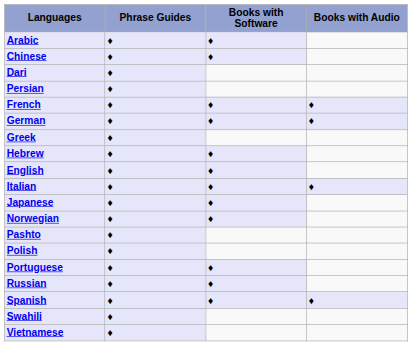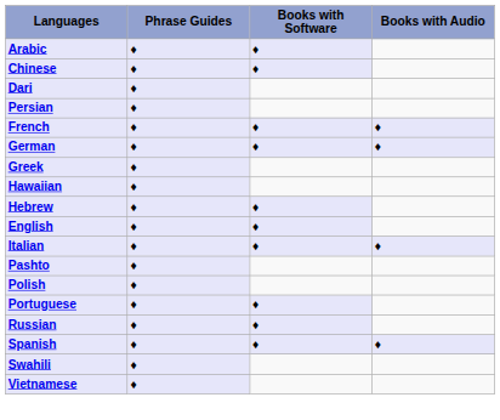 <table class="wikitable" align="center">
 <tr>
 <th scope="col" width="150" style="background: #92A1CF; color: black">Languages</th>
 <th scope="col" width="150" style="background: #92A1CF; color: black">Phrase Guides</th>
 <th scope="col" width="150" style="background: #92A1CF; color: black">Books with Software</th>
 <th scope="col" width="150" style="background: #92A1CF; color: black">Books with Audio</th>
 </tr>
 <tr>
 <td style="background: #E6E6FA"><strong><a href='#'>Arabic</a></strong></td>
 <td style="background: #E6E6FA"><div><strong>♦</strong></div></td>
 <td style="background: #E6E6FA"><div><strong>♦</strong></div></td>
 <td></td>
 </tr>
 <tr>
 <td style="background: #E6E6FA"><strong><a href='#'>Chinese</a></strong></td>
 <td style="background: #E6E6FA"><div><strong>♦</strong></div></td>
 <td style="background: #E6E6FA"><div><strong>♦</strong></div></td>
 <td></td>
 </tr>
 <tr>
 <td style="background: #E6E6FA"><strong><a href='#'>Dari</a></strong></td>
 <td style="background: #E6E6FA"><div><strong>♦</strong></div></td>
 <td></td>
 <td></td>
 </tr>
 <tr>
 <td style="background: #E6E6FA"><strong><a href='#'>Persian</a></strong></td>
 <td style="background: #E6E6FA"><div><strong>♦</strong></div></td>
 <td></td>
 <td></td>
 </tr>
 <tr>
 <td style="background: #E6E6FA"><strong><a href='#'>French</a></strong></td>
 <td style="background: #E6E6FA"><div><strong>♦</strong></div></td>
 <td style="background: #E6E6FA"><div><strong>♦</strong></div></td>
 <td style="background: #E6E6FA"><div><strong>♦</strong></div></td>
 </tr>
 <tr>
 <td style="background: #E6E6FA"><strong><a href='#'>German</a></strong></td>
 <td style="background: #E6E6FA"><div><strong>♦</strong></div></td>
 <td style="background: #E6E6FA"><div><strong>♦</strong></div></td>
 <td style="background: #E6E6FA"><div><strong>♦</strong></div></td>
 </tr>
 <tr>
 <td style="background: #E6E6FA"><strong><a href='#'>Greek</a></strong></td>
 <td style="background: #E6E6FA"><div><strong>♦</strong></div></td>
 <td></td>
 <td></td>
 </tr>
 <tr>
+<td style="background: #E6E6FA"><strong><a href='#'>Hawaiian</a></strong></td>
+<td style="background: #E6E6FA"><div><strong>♦</strong></div></td>
+<td></td>
+<td></td>
+</tr>
+<tr>
 <td style="background: #E6E6FA"><strong><a href='#'>Hebrew</a></strong></td>
 <td style="background: #E6E6FA"><div><strong>♦</strong></div></td>
 <td style="background: #E6E6FA"><div><strong>♦</strong></div></td>
 <td></td>
 </tr>
 <tr>
 <td style="background: #E6E6FA"><strong><a href='#'>English</a></strong></td>
 <td style="background: #E6E6FA"><div><strong>♦</strong></div></td>
 <td style="background: #E6E6FA"><div><strong>♦</strong></div></td>
 <td></td>
 </tr>
 <tr>
 <td style="background: #E6E6FA"><strong><a href='#'>Italian</a></strong></td>
 <td style="background: #E6E6FA"><div><strong>♦</strong></div></td>
 <td style="background: #E6E6FA"><div><strong>♦</strong></div></td>
 <td style="background: #E6E6FA"><div><strong>♦</strong></div></td>
-</tr>
-<tr>
-<td style="background: #E6E6FA"><strong><a href='#'>Japanese</a></strong></td>
-<td style="background: #E6E6FA"><div><strong>♦</strong></div></td>
-<td style="background: #E6E6FA"><div><strong>♦</strong></div></td>
-<td></td>
-</tr>
-<tr>
-<td style="background: #E6E6FA"><strong><a href='#'>Norwegian</a></strong></td>
-<td style="background: #E6E6FA"><div><strong>♦</strong></div></td>
-<td style="background: #E6E6FA"><div><strong>♦</strong></div></td>
-<td></td>
 </tr>
 <tr>
 <td style="background: #E6E6FA"><strong><a href='#'>Pashto</a></strong></td>
 <td style="background: #E6E6FA"><div><strong>♦</strong></div></td>
 <td></td>
 <td></td>
 </tr>
 <tr>
 <td style="background: #E6E6FA"><strong><a href='#'>Polish</a></strong></td>
 <td style="background: #E6E6FA"><div><strong>♦</strong></div></td>
 <td></td>
 <td></td>
 </tr>
 <tr>
 <td style="background: #E6E6FA"><strong><a href='#'>Portuguese</a></strong></td>
 <td style="background: #E6E6FA"><div><strong>♦</strong></div></td>
 <td style="background: #E6E6FA"><div><strong>♦</strong></div></td>
 <td></td>
 </tr>
 <tr>
 <td style="background: #E6E6FA"><strong><a href='#'>Russian</a></strong></td>
 <td style="background: #E6E6FA"><div><strong>♦</strong></div></td>
 <td style="background: #E6E6FA"><div><strong>♦</strong></div></td>
 <td></td>
 </tr>
 <tr>
 <td style="background: #E6E6FA"><strong><a href='#'>Spanish</a></strong></td>
 <td style="background: #E6E6FA"><div><strong>♦</strong></div></td>
 <td style="background: #E6E6FA"><div><strong>♦</strong></div></td>
 <td style="background: #E6E6FA"><div><strong>♦</strong></div></td>
 </tr>
 <tr>
 <td style="background: #E6E6FA"><strong><a href='#'>Swahili</a></strong></td>
 <td style="background: #E6E6FA"><div><strong>♦</strong></div></td>
 <td></td>
 <td></td>
 </tr>
 <tr>
 <td style="background: #E6E6FA"><strong><a href='#'>Vietnamese</a></strong></td>
 <td style="background: #E6E6FA"><div><strong>♦</strong></div></td>
 <td></td>
 <td></td>
 </tr>
 </table>
